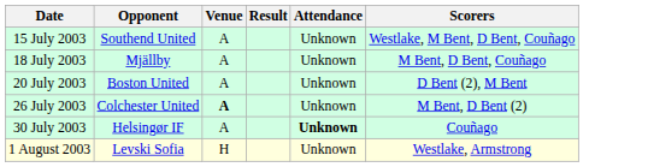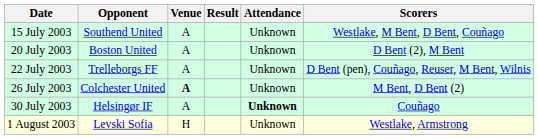 <table class="wikitable sortable" style="font-size:100%; text-align:center">
 <tr>
 <th>Date</th>
 <th>Opponent</th>
 <th>Venue</th>
 <th>Result</th>
 <th>Attendance</th>
 <th>Scorers</th>
 </tr>
 <tr style="background-color: #d0ffe3;">
 <td>15 July 2003</td>
 <td> <a href='#'>Southend United</a></td>
 <td>A</td>
 <td></td>
 <td>Unknown</td>
 <td><a href='#'>Westlake</a>, <a href='#'>M Bent</a>, <a href='#'>D Bent</a>, <a href='#'>Couñago</a></td>
 </tr>
 <tr style="background-color: #d0ffe3;">
-<td>18 July 2003</td>
-<td> <a href='#'>Mjällby</a></td>
-<td>A</td>
-<td></td>
-<td>Unknown</td>
-<td><a href='#'>M Bent</a>, <a href='#'>D Bent</a>, <a href='#'>Couñago</a></td>
-</tr>
-<tr style="background-color: #d0ffe3;">
 <td>20 July 2003</td>
 <td> <a href='#'>Boston United</a></td>
 <td>A</td>
 <td></td>
 <td>Unknown</td>
 <td><a href='#'>D Bent</a> (2), <a href='#'>M Bent</a></td>
+</tr>
+<tr style="background-color: #d0ffe3;">
+<td>22 July 2003</td>
+<td> <a href='#'>Trelleborgs FF</a></td>
+<td>A</td>
+<td></td>
+<td>Unknown</td>
+<td><a href='#'>D Bent</a> (pen), <a href='#'>Couñago</a>, <a href='#'>Reuser</a>, <a href='#'>M Bent</a>, <a href='#'>Wilnis</a></td>
 </tr>
 <tr style="background-color: #d0ffe3;">
 <td>26 July 2003</td>
 <td> <a href='#'>Colchester United</a></td>
 <td><strong>A</strong></td>
 <td></td>
 <td>Unknown</td>
 <td><a href='#'>M Bent</a>, <a href='#'>D Bent</a> (2)</td>
 </tr>
 <tr style="background-color: #d0ffe3;">
 <td>30 July 2003</td>
 <td> <a href='#'>Helsingør IF</a></td>
 <td>A</td>
 <td></td>
 <td><strong>Unknown</strong></td>
 <td><a href='#'>Couñago</a></td>
 </tr>
 <tr style="background-color: #ffffdd;">
 <td>1 August 2003</td>
 <td> <a href='#'>Levski Sofia</a></td>
 <td>H</td>
 <td></td>
 <td>Unknown</td>
 <td><a href='#'>Westlake</a>, <a href='#'>Armstrong</a></td>
 </tr>
 </table>
